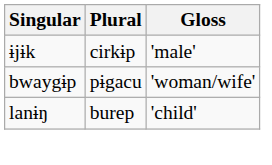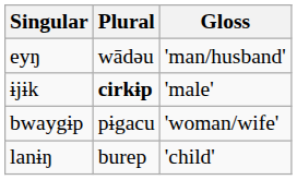 <table class="wikitable">
 <tr>
 <th>Singular</th>
 <th>Plural</th>
 <th>Gloss</th>
 </tr>
 <tr>
+<td>eyŋ</td>
+<td>wādəu</td>
+<td>'man/husband'</td>
+</tr>
+<tr>
 <td>ɨjɨk</td>
-<td>cirkɨp</td>
+<td><strong>cirkɨp</strong></td>
 <td>'male'</td>
 </tr>
 <tr>
 <td>bwaygɨp</td>
 <td>pɨgacu</td>
 <td>'woman/wife'</td>
 </tr>
 <tr>
 <td>lanɨŋ</td>
 <td>burep</td>
 <td>'child'</td>
 </tr>
 </table>
